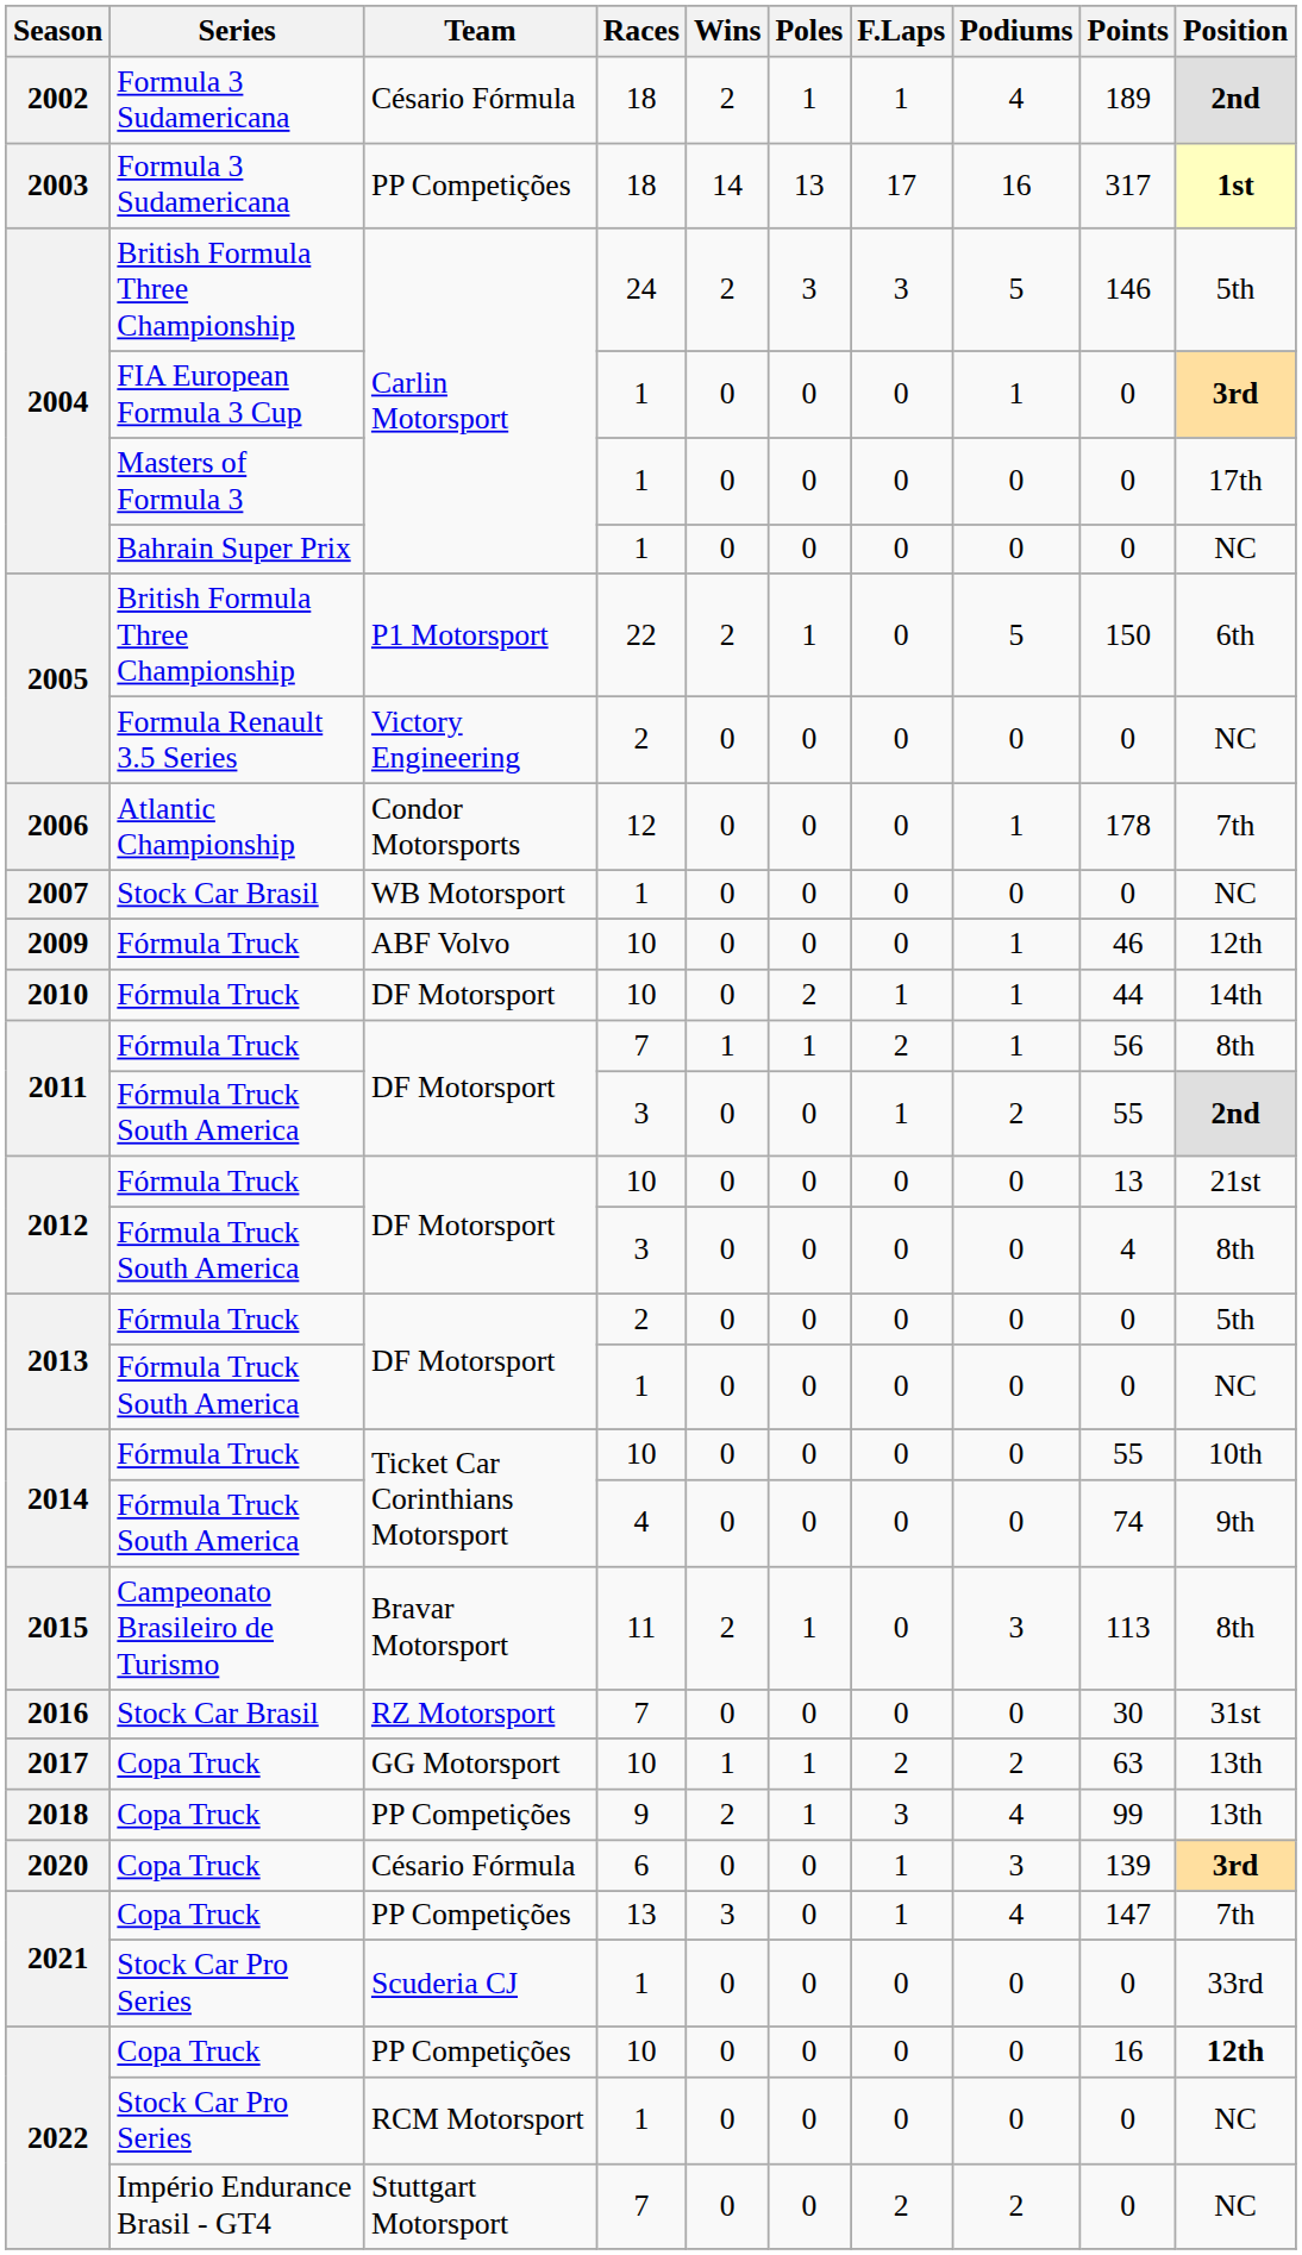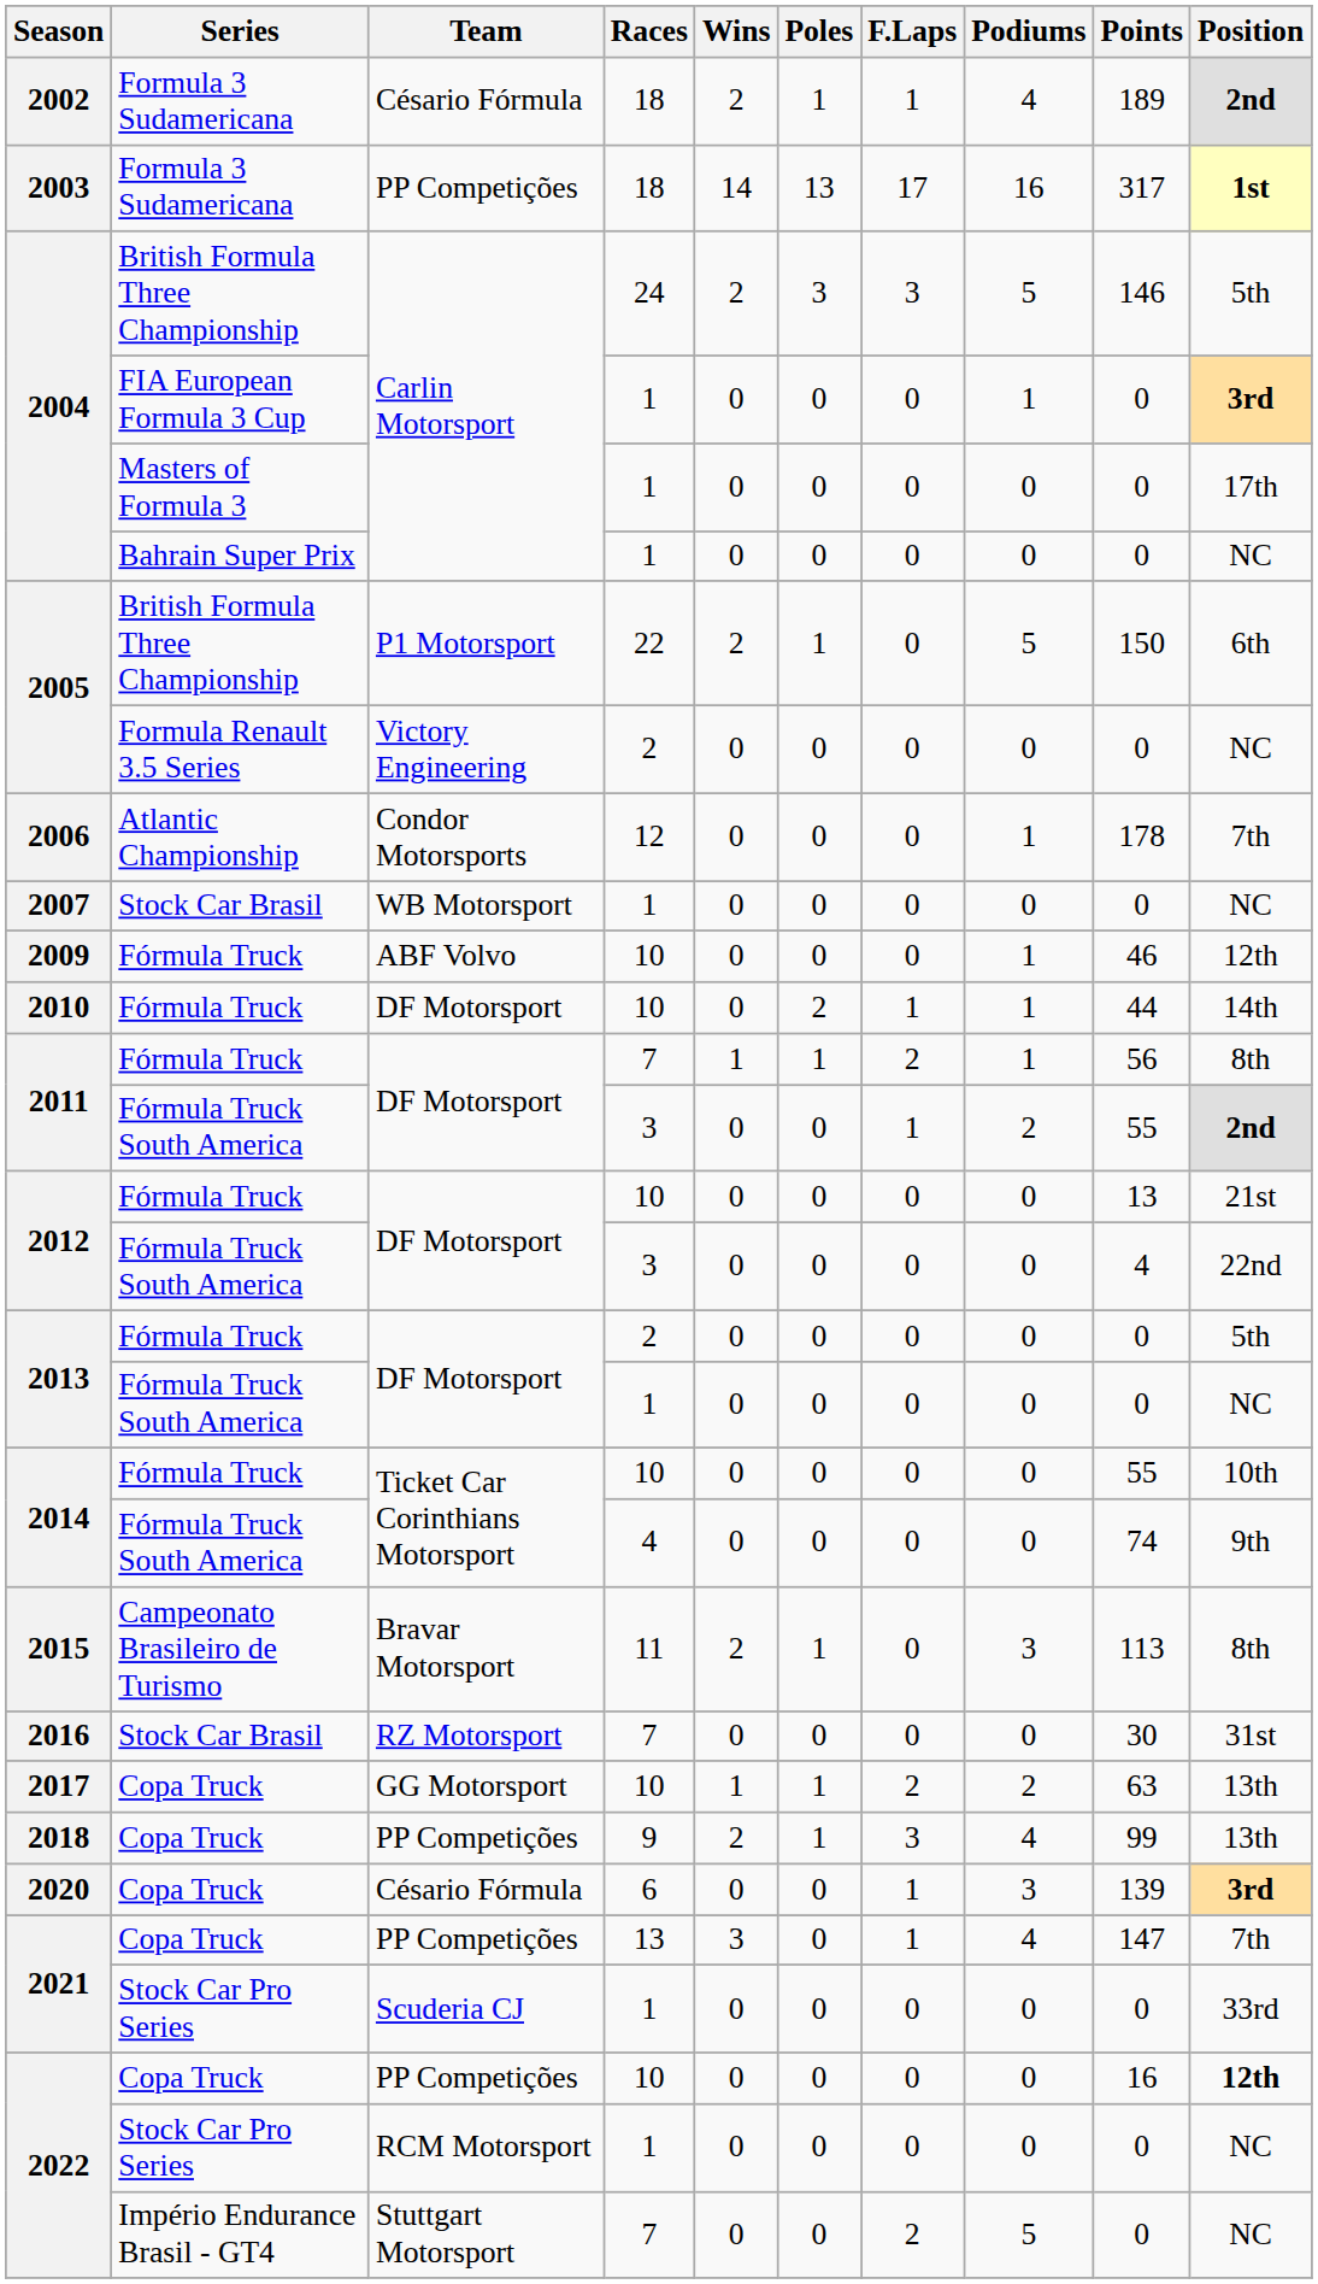 <table class="wikitable" style="font-size: 90%; text-align:center">
 <tr>
 <th>Season</th>
 <th>Series</th>
 <th>Team</th>
 <th>Races</th>
 <th>Wins</th>
 <th>Poles</th>
 <th>F.Laps</th>
 <th>Podiums</th>
 <th>Points</th>
 <th>Position</th>
 </tr>
 <tr>
 <th>2002</th>
 <td align=left><a href='#'>Formula 3 Sudamericana</a></td>
 <td align=left>Césario Fórmula</td>
 <td>18</td>
 <td>2</td>
 <td>1</td>
 <td>1</td>
 <td>4</td>
 <td>189</td>
 <td style="background:#DFDFDF;"><strong>2nd</strong></td>
 </tr>
 <tr>
 <th>2003</th>
 <td align=left><a href='#'>Formula 3 Sudamericana</a></td>
 <td align=left>PP Competições</td>
 <td>18</td>
 <td>14</td>
 <td>13</td>
 <td>17</td>
 <td>16</td>
 <td>317</td>
 <td style="background:#FFFFBF;"><strong>1st</strong></td>
 </tr>
 <tr>
 <th rowspan=4>2004</th>
 <td align=left><a href='#'>British Formula Three Championship</a></td>
 <td rowspan=4 align=left><a href='#'>Carlin Motorsport</a></td>
 <td>24</td>
 <td>2</td>
 <td>3</td>
 <td>3</td>
 <td>5</td>
 <td>146</td>
 <td>5th</td>
 </tr>
 <tr>
 <td align=left><a href='#'>FIA European Formula 3 Cup</a></td>
 <td>1</td>
 <td>0</td>
 <td>0</td>
 <td>0</td>
 <td>1</td>
 <td>0</td>
 <td style="background:#FFDF9F;"><strong>3rd</strong></td>
 </tr>
 <tr>
 <td align=left><a href='#'>Masters of Formula 3</a></td>
 <td>1</td>
 <td>0</td>
 <td>0</td>
 <td>0</td>
 <td>0</td>
 <td>0</td>
 <td>17th</td>
 </tr>
 <tr>
 <td align=left><a href='#'>Bahrain Super Prix</a></td>
 <td>1</td>
 <td>0</td>
 <td>0</td>
 <td>0</td>
 <td>0</td>
 <td>0</td>
 <td>NC</td>
 </tr>
 <tr>
 <th rowspan=2>2005</th>
 <td align=left><a href='#'>British Formula Three Championship</a></td>
 <td align=left><a href='#'>P1 Motorsport</a></td>
 <td>22</td>
 <td>2</td>
 <td>1</td>
 <td>0</td>
 <td>5</td>
 <td>150</td>
 <td>6th</td>
 </tr>
 <tr>
 <td align=left><a href='#'>Formula Renault 3.5 Series</a></td>
 <td align=left><a href='#'>Victory Engineering</a></td>
 <td>2</td>
 <td>0</td>
 <td>0</td>
 <td>0</td>
 <td>0</td>
 <td>0</td>
 <td>NC</td>
 </tr>
 <tr>
 <th>2006</th>
 <td align=left><a href='#'>Atlantic Championship</a></td>
 <td align=left>Condor Motorsports</td>
 <td>12</td>
 <td>0</td>
 <td>0</td>
 <td>0</td>
 <td>1</td>
 <td>178</td>
 <td>7th</td>
 </tr>
 <tr>
 <th>2007</th>
 <td align=left><a href='#'>Stock Car Brasil</a></td>
 <td align=left>WB Motorsport</td>
 <td>1</td>
 <td>0</td>
 <td>0</td>
 <td>0</td>
 <td>0</td>
 <td>0</td>
 <td>NC</td>
 </tr>
 <tr>
 <th>2009</th>
 <td align=left><a href='#'>Fórmula Truck</a></td>
 <td align=left>ABF Volvo</td>
 <td>10</td>
 <td>0</td>
 <td>0</td>
 <td>0</td>
 <td>1</td>
 <td>46</td>
 <td>12th</td>
 </tr>
 <tr>
 <th>2010</th>
 <td align=left><a href='#'>Fórmula Truck</a></td>
 <td align=left>DF Motorsport</td>
 <td>10</td>
 <td>0</td>
 <td>2</td>
 <td>1</td>
 <td>1</td>
 <td>44</td>
 <td>14th</td>
 </tr>
 <tr>
 <th rowspan=2>2011</th>
 <td align=left><a href='#'>Fórmula Truck</a></td>
 <td rowspan=2 align=left>DF Motorsport</td>
 <td>7</td>
 <td>1</td>
 <td>1</td>
 <td>2</td>
 <td>1</td>
 <td>56</td>
 <td>8th</td>
 </tr>
 <tr>
 <td align=left><a href='#'>Fórmula Truck South America</a></td>
 <td>3</td>
 <td>0</td>
 <td>0</td>
 <td>1</td>
 <td>2</td>
 <td>55</td>
 <td style="background:#DFDFDF;"><strong>2nd</strong></td>
 </tr>
 <tr>
 <th rowspan=2>2012</th>
 <td align=left><a href='#'>Fórmula Truck</a></td>
 <td rowspan=2 align=left>DF Motorsport</td>
 <td>10</td>
 <td>0</td>
 <td>0</td>
 <td>0</td>
 <td>0</td>
 <td>13</td>
 <td>21st</td>
 </tr>
 <tr>
 <td align=left><a href='#'>Fórmula Truck South America</a></td>
 <td>3</td>
 <td>0</td>
 <td>0</td>
 <td>0</td>
 <td>0</td>
 <td>4</td>
-<td>8th</td>
+<td>22nd</td>
 </tr>
 <tr>
 <th rowspan=2>2013</th>
 <td align=left><a href='#'>Fórmula Truck</a></td>
 <td rowspan=2 align=left>DF Motorsport</td>
 <td>2</td>
 <td>0</td>
 <td>0</td>
 <td>0</td>
 <td>0</td>
 <td>0</td>
 <td>5th</td>
 </tr>
 <tr>
 <td align=left><a href='#'>Fórmula Truck South America</a></td>
 <td>1</td>
 <td>0</td>
 <td>0</td>
 <td>0</td>
 <td>0</td>
 <td>0</td>
 <td>NC</td>
 </tr>
 <tr>
 <th rowspan=2>2014</th>
 <td align=left><a href='#'>Fórmula Truck</a></td>
 <td rowspan=2 align=left>Ticket Car Corinthians Motorsport</td>
 <td>10</td>
 <td>0</td>
 <td>0</td>
 <td>0</td>
 <td>0</td>
 <td>55</td>
 <td>10th</td>
 </tr>
 <tr>
 <td align=left><a href='#'>Fórmula Truck South America</a></td>
 <td>4</td>
 <td>0</td>
 <td>0</td>
 <td>0</td>
 <td>0</td>
 <td>74</td>
 <td>9th</td>
 </tr>
 <tr>
 <th>2015</th>
 <td align=left><a href='#'>Campeonato Brasileiro de Turismo</a></td>
 <td align=left>Bravar Motorsport</td>
 <td>11</td>
 <td>2</td>
 <td>1</td>
 <td>0</td>
 <td>3</td>
 <td>113</td>
 <td>8th</td>
 </tr>
 <tr>
 <th>2016</th>
 <td align=left><a href='#'>Stock Car Brasil</a></td>
 <td align=left><a href='#'>RZ Motorsport</a></td>
 <td>7</td>
 <td>0</td>
 <td>0</td>
 <td>0</td>
 <td>0</td>
 <td>30</td>
 <td>31st</td>
 </tr>
 <tr>
 <th>2017</th>
 <td align=left><a href='#'>Copa Truck</a></td>
 <td align=left>GG Motorsport</td>
 <td>10</td>
 <td>1</td>
 <td>1</td>
 <td>2</td>
 <td>2</td>
 <td>63</td>
 <td>13th</td>
 </tr>
 <tr>
 <th>2018</th>
 <td align=left><a href='#'>Copa Truck</a></td>
 <td align=left>PP Competições</td>
 <td>9</td>
 <td>2</td>
 <td>1</td>
 <td>3</td>
 <td>4</td>
 <td>99</td>
 <td>13th</td>
 </tr>
 <tr>
 <th>2020</th>
 <td align=left><a href='#'>Copa Truck</a></td>
 <td align=left>Césario Fórmula</td>
 <td>6</td>
 <td>0</td>
 <td>0</td>
 <td>1</td>
 <td>3</td>
 <td>139</td>
 <td style="background:#FFDF9F;"><strong>3rd</strong></td>
 </tr>
 <tr>
 <th rowspan=2>2021</th>
 <td align=left><a href='#'>Copa Truck</a></td>
 <td align=left>PP Competições</td>
 <td>13</td>
 <td>3</td>
 <td>0</td>
 <td>1</td>
 <td>4</td>
 <td>147</td>
 <td>7th</td>
 </tr>
 <tr>
 <td align=left><a href='#'>Stock Car Pro Series</a></td>
 <td align=left><a href='#'>Scuderia CJ</a></td>
 <td>1</td>
 <td>0</td>
 <td>0</td>
 <td>0</td>
 <td>0</td>
 <td>0</td>
 <td>33rd</td>
 </tr>
 <tr>
 <th rowspan=3>2022</th>
 <td align=left><a href='#'>Copa Truck</a></td>
 <td align=left>PP Competições</td>
 <td>10</td>
 <td>0</td>
 <td>0</td>
 <td>0</td>
 <td>0</td>
 <td>16</td>
 <td><strong>12th</strong></td>
 </tr>
 <tr>
 <td align=left><a href='#'>Stock Car Pro Series</a></td>
 <td align=left>RCM Motorsport</td>
 <td>1</td>
 <td>0</td>
 <td>0</td>
 <td>0</td>
 <td>0</td>
 <td>0</td>
 <td>NC</td>
 </tr>
 <tr>
 <td align=left>Império Endurance Brasil - GT4</td>
 <td align=left>Stuttgart Motorsport</td>
 <td>7</td>
 <td>0</td>
 <td>0</td>
 <td>2</td>
-<td>2</td>
+<td>5</td>
 <td>0</td>
 <td>NC</td>
 </tr>
 </table>
